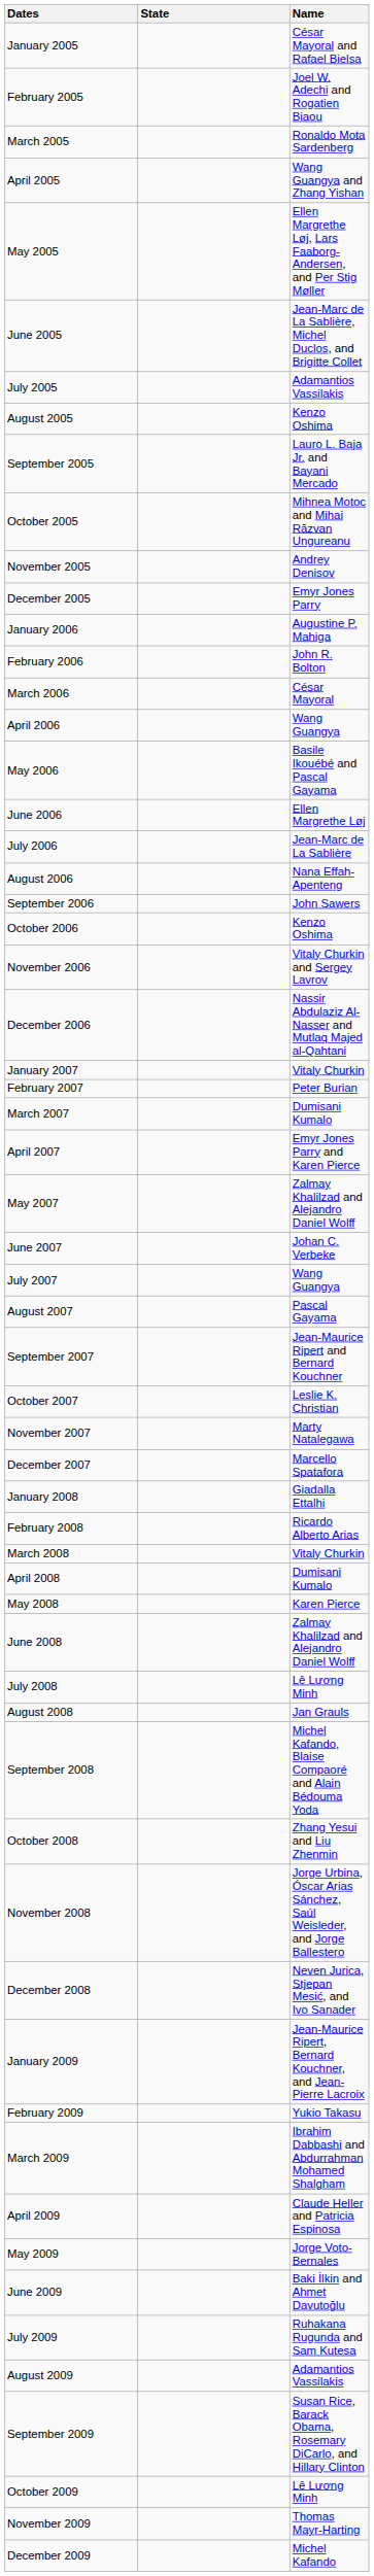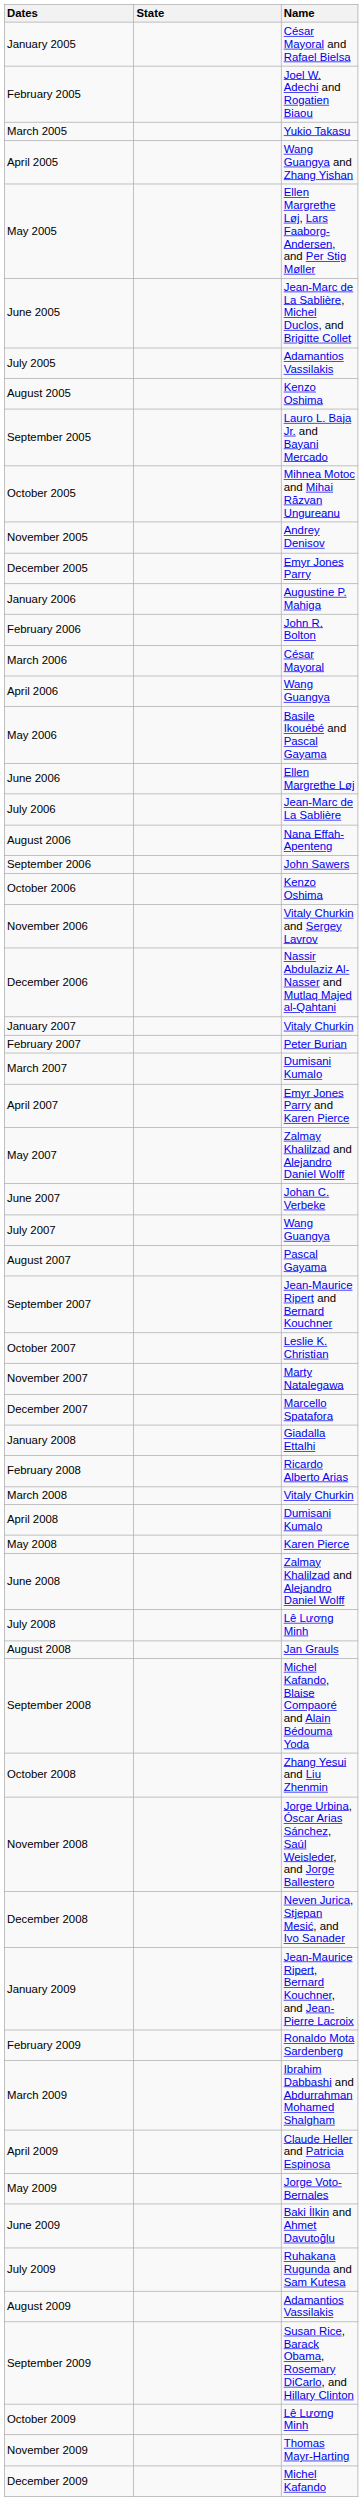 <table class="wikitable" width="80%">
 <tr>
 <th style="text-align:left;width:175px">Dates</th>
 <th style="text-align:left;width:200px">State</th>
 <th style="text-align:left;">Name</th>
 </tr>
 <tr>
 <td>January 2005</td>
 <td></td>
 <td><a href='#'>César Mayoral</a> and <a href='#'>Rafael Bielsa</a></td>
 </tr>
 <tr>
 <td>February 2005</td>
 <td></td>
 <td><a href='#'>Joel W. Adechi</a> and <a href='#'>Rogatien Biaou</a></td>
 </tr>
 <tr>
 <td>March 2005</td>
 <td></td>
-<td><a href='#'>Ronaldo Mota Sardenberg</a></td>
+<td><a href='#'>Yukio Takasu</a></td>
 </tr>
 <tr>
 <td>April 2005</td>
 <td></td>
 <td><a href='#'>Wang Guangya</a> and <a href='#'>Zhang Yishan</a></td>
 </tr>
 <tr>
 <td>May 2005</td>
 <td></td>
 <td><a href='#'>Ellen Margrethe Løj</a>, <a href='#'>Lars Faaborg-Andersen</a>, and <a href='#'>Per Stig Møller</a></td>
 </tr>
 <tr>
 <td>June 2005</td>
 <td></td>
 <td><a href='#'>Jean-Marc de La Sablière</a>, <a href='#'>Michel Duclos</a>, and <a href='#'>Brigitte Collet</a></td>
 </tr>
 <tr>
 <td>July 2005</td>
 <td></td>
 <td><a href='#'>Adamantios Vassilakis</a></td>
 </tr>
 <tr>
 <td>August 2005</td>
 <td></td>
 <td><a href='#'>Kenzo Oshima</a></td>
 </tr>
 <tr>
 <td>September 2005</td>
 <td></td>
 <td><a href='#'>Lauro L. Baja Jr.</a> and <a href='#'>Bayani Mercado</a></td>
 </tr>
 <tr>
 <td>October 2005</td>
 <td></td>
 <td><a href='#'>Mihnea Motoc</a> and <a href='#'>Mihai Răzvan Ungureanu</a></td>
 </tr>
 <tr>
 <td>November 2005</td>
 <td></td>
 <td><a href='#'>Andrey Denisov</a></td>
 </tr>
 <tr>
 <td>December 2005</td>
 <td></td>
 <td><a href='#'>Emyr Jones Parry</a></td>
 </tr>
 <tr>
 <td>January 2006</td>
 <td></td>
 <td><a href='#'>Augustine P. Mahiga</a></td>
 </tr>
 <tr>
 <td>February 2006</td>
 <td></td>
 <td><a href='#'>John R. Bolton</a></td>
 </tr>
 <tr>
 <td>March 2006</td>
 <td></td>
 <td><a href='#'>César Mayoral</a></td>
 </tr>
 <tr>
 <td>April 2006</td>
 <td></td>
 <td><a href='#'>Wang Guangya</a></td>
 </tr>
 <tr>
 <td>May 2006</td>
 <td></td>
 <td><a href='#'>Basile Ikouébé</a> and <a href='#'>Pascal Gayama</a></td>
 </tr>
 <tr>
 <td>June 2006</td>
 <td></td>
 <td><a href='#'>Ellen Margrethe Løj</a></td>
 </tr>
 <tr>
 <td>July 2006</td>
 <td></td>
 <td><a href='#'>Jean-Marc de La Sablière</a></td>
 </tr>
 <tr>
 <td>August 2006</td>
 <td></td>
 <td><a href='#'>Nana Effah-Apenteng</a></td>
 </tr>
 <tr>
 <td>September 2006</td>
 <td></td>
 <td><a href='#'>John Sawers</a></td>
 </tr>
 <tr>
 <td>October 2006</td>
 <td></td>
 <td><a href='#'>Kenzo Oshima</a></td>
 </tr>
 <tr>
 <td>November 2006</td>
 <td></td>
 <td><a href='#'>Vitaly Churkin</a> and <a href='#'>Sergey Lavrov</a></td>
 </tr>
 <tr>
 <td>December 2006</td>
 <td></td>
 <td><a href='#'>Nassir Abdulaziz Al-Nasser</a> and <a href='#'>Mutlaq Majed al-Qahtani</a></td>
 </tr>
 <tr>
 <td>January 2007</td>
 <td></td>
 <td><a href='#'>Vitaly Churkin</a></td>
 </tr>
 <tr>
 <td>February 2007</td>
 <td></td>
 <td><a href='#'>Peter Burian</a></td>
 </tr>
 <tr>
 <td>March 2007</td>
 <td></td>
 <td><a href='#'>Dumisani Kumalo</a></td>
 </tr>
 <tr>
 <td>April 2007</td>
 <td></td>
 <td><a href='#'>Emyr Jones Parry</a> and <a href='#'>Karen Pierce</a></td>
 </tr>
 <tr>
 <td>May 2007</td>
 <td></td>
 <td><a href='#'>Zalmay Khalilzad</a> and <a href='#'>Alejandro Daniel Wolff</a></td>
 </tr>
 <tr>
 <td>June 2007</td>
 <td></td>
 <td><a href='#'>Johan C. Verbeke</a></td>
 </tr>
 <tr>
 <td>July 2007</td>
 <td></td>
 <td><a href='#'>Wang Guangya</a></td>
 </tr>
 <tr>
 <td>August 2007</td>
 <td></td>
 <td><a href='#'>Pascal Gayama</a></td>
 </tr>
 <tr>
 <td>September 2007</td>
 <td></td>
 <td><a href='#'>Jean-Maurice Ripert</a> and <a href='#'>Bernard Kouchner</a></td>
 </tr>
 <tr>
 <td>October 2007</td>
 <td></td>
 <td><a href='#'>Leslie K. Christian</a></td>
 </tr>
 <tr>
 <td>November 2007</td>
 <td></td>
 <td><a href='#'>Marty Natalegawa</a></td>
 </tr>
 <tr>
 <td>December 2007</td>
 <td></td>
 <td><a href='#'>Marcello Spatafora</a></td>
 </tr>
 <tr>
 <td>January 2008</td>
 <td></td>
 <td><a href='#'>Giadalla Ettalhi</a></td>
 </tr>
 <tr>
 <td>February 2008</td>
 <td></td>
 <td><a href='#'>Ricardo Alberto Arias</a></td>
 </tr>
 <tr>
 <td>March 2008</td>
 <td></td>
 <td><a href='#'>Vitaly Churkin</a></td>
 </tr>
 <tr>
 <td>April 2008</td>
 <td></td>
 <td><a href='#'>Dumisani Kumalo</a></td>
 </tr>
 <tr>
 <td>May 2008</td>
 <td></td>
 <td><a href='#'>Karen Pierce</a></td>
 </tr>
 <tr>
 <td>June 2008</td>
 <td></td>
 <td><a href='#'>Zalmay Khalilzad</a> and <a href='#'>Alejandro Daniel Wolff</a></td>
 </tr>
 <tr>
 <td>July 2008</td>
 <td></td>
 <td><a href='#'>Lê Lương Minh</a></td>
 </tr>
 <tr>
 <td>August 2008</td>
 <td></td>
 <td><a href='#'>Jan Grauls</a></td>
 </tr>
 <tr>
 <td>September 2008</td>
 <td></td>
 <td><a href='#'>Michel Kafando</a>, <a href='#'>Blaise Compaoré</a> and <a href='#'>Alain Bédouma Yoda</a></td>
 </tr>
 <tr>
 <td>October 2008</td>
 <td></td>
 <td><a href='#'>Zhang Yesui</a> and <a href='#'>Liu Zhenmin</a></td>
 </tr>
 <tr>
 <td>November 2008</td>
 <td></td>
 <td><a href='#'>Jorge Urbina</a>, <a href='#'>Óscar Arias Sánchez</a>, <a href='#'>Saúl Weisleder</a>, and <a href='#'>Jorge Ballestero</a></td>
 </tr>
 <tr>
 <td>December 2008</td>
 <td></td>
 <td><a href='#'>Neven Jurica</a>, <a href='#'>Stjepan Mesić</a>, and <a href='#'>Ivo Sanader</a></td>
 </tr>
 <tr>
 <td>January 2009</td>
 <td></td>
 <td><a href='#'>Jean-Maurice Ripert</a>, <a href='#'>Bernard Kouchner</a>, and <a href='#'>Jean-Pierre Lacroix</a></td>
 </tr>
 <tr>
 <td>February 2009</td>
 <td></td>
-<td><a href='#'>Yukio Takasu</a></td>
+<td><a href='#'>Ronaldo Mota Sardenberg</a></td>
 </tr>
 <tr>
 <td>March 2009</td>
 <td></td>
 <td><a href='#'>Ibrahim Dabbashi</a> and <a href='#'>Abdurrahman Mohamed Shalgham</a></td>
 </tr>
 <tr>
 <td>April 2009</td>
 <td></td>
 <td><a href='#'>Claude Heller</a> and <a href='#'>Patricia Espinosa</a></td>
 </tr>
 <tr>
 <td>May 2009</td>
 <td></td>
 <td><a href='#'>Jorge Voto-Bernales</a></td>
 </tr>
 <tr>
 <td>June 2009</td>
 <td></td>
 <td><a href='#'>Baki İlkin</a> and <a href='#'>Ahmet Davutoğlu</a></td>
 </tr>
 <tr>
 <td>July 2009</td>
 <td></td>
 <td><a href='#'>Ruhakana Rugunda</a> and <a href='#'>Sam Kutesa</a></td>
 </tr>
 <tr>
 <td>August 2009</td>
 <td></td>
 <td><a href='#'>Adamantios Vassilakis</a></td>
 </tr>
 <tr>
 <td>September 2009</td>
 <td></td>
 <td><a href='#'>Susan Rice</a>, <a href='#'>Barack Obama</a>, <a href='#'>Rosemary DiCarlo</a>, and <a href='#'>Hillary Clinton</a></td>
 </tr>
 <tr>
 <td>October 2009</td>
 <td></td>
 <td><a href='#'>Lê Lương Minh</a></td>
 </tr>
 <tr>
 <td>November 2009</td>
 <td></td>
 <td><a href='#'>Thomas Mayr-Harting</a></td>
 </tr>
 <tr>
 <td>December 2009</td>
 <td></td>
 <td><a href='#'>Michel Kafando</a></td>
 </tr>
 </table>
